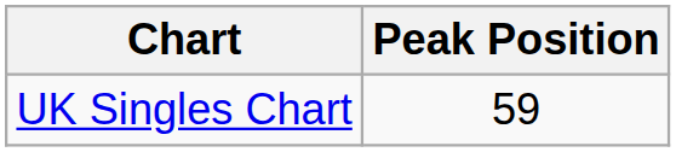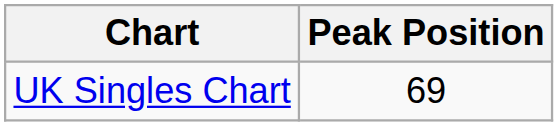 <table class="wikitable sortable">
 <tr>
 <th align="left">Chart</th>
 <th align="center">Peak Position</th>
 </tr>
 <tr>
 <td align="left"><a href='#'>UK Singles Chart</a></td>
-<td align="center">59</td>
+<td align="center">69</td>
 </tr>
 </table>
